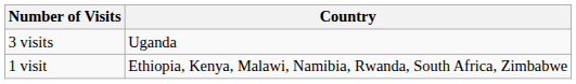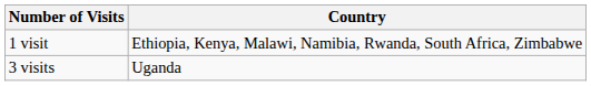 <table class="wikitable">
 <tr>
 <th>Number of Visits</th>
 <th>Country</th>
 </tr>
 <tr>
+<td>1 visit</td>
+<td>Ethiopia, Kenya, Malawi, Namibia, Rwanda, South Africa, Zimbabwe</td>
+</tr>
+<tr>
 <td>3 visits</td>
 <td>Uganda</td>
 </tr>
-<tr>
-<td>1 visit</td>
-<td>Ethiopia, Kenya, Malawi, Namibia, Rwanda, South Africa, Zimbabwe</td>
-</tr>
 </table>
